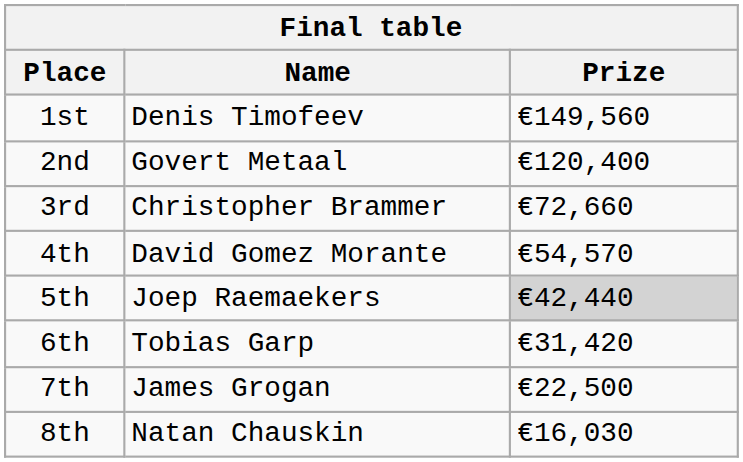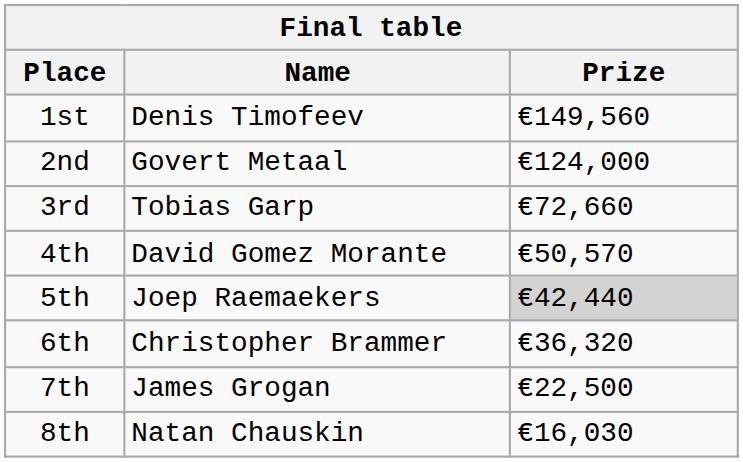 <table class="wikitable">
 <tr>
 <th colspan="3">Final table</th>
 </tr>
 <tr>
 <th style="width:50px;">Place</th>
 <th style="width:175px;">Name</th>
 <th style="width:100px;">Prize</th>
 </tr>
 <tr>
 <td style="text-align:center;">1st</td>
 <td> Denis Timofeev</td>
 <td>€149,560</td>
 </tr>
 <tr>
 <td style="text-align:center;">2nd</td>
 <td> Govert Metaal</td>
-<td>€120,400</td>
+<td>€124,000</td>
 </tr>
 <tr>
 <td style="text-align:center;">3rd</td>
-<td> Christopher Brammer</td>
+<td> Tobias Garp</td>
 <td>€72,660</td>
 </tr>
 <tr>
 <td style="text-align:center;">4th</td>
 <td> David Gomez Morante</td>
-<td>€54,570</td>
+<td>€50,570</td>
 </tr>
 <tr>
 <td style="text-align:center;">5th</td>
 <td> Joep Raemaekers</td>
 <td style="background: lightgrey;">€42,440</td>
 </tr>
 <tr>
 <td style="text-align:center;">6th</td>
-<td> Tobias Garp</td>
-<td>€31,420</td>
+<td> Christopher Brammer</td>
+<td>€36,320</td>
 </tr>
 <tr>
 <td style="text-align:center;">7th</td>
 <td> James Grogan</td>
 <td>€22,500</td>
 </tr>
 <tr>
 <td style="text-align:center;">8th</td>
 <td> Natan Chauskin</td>
 <td>€16,030</td>
 </tr>
 </table>
